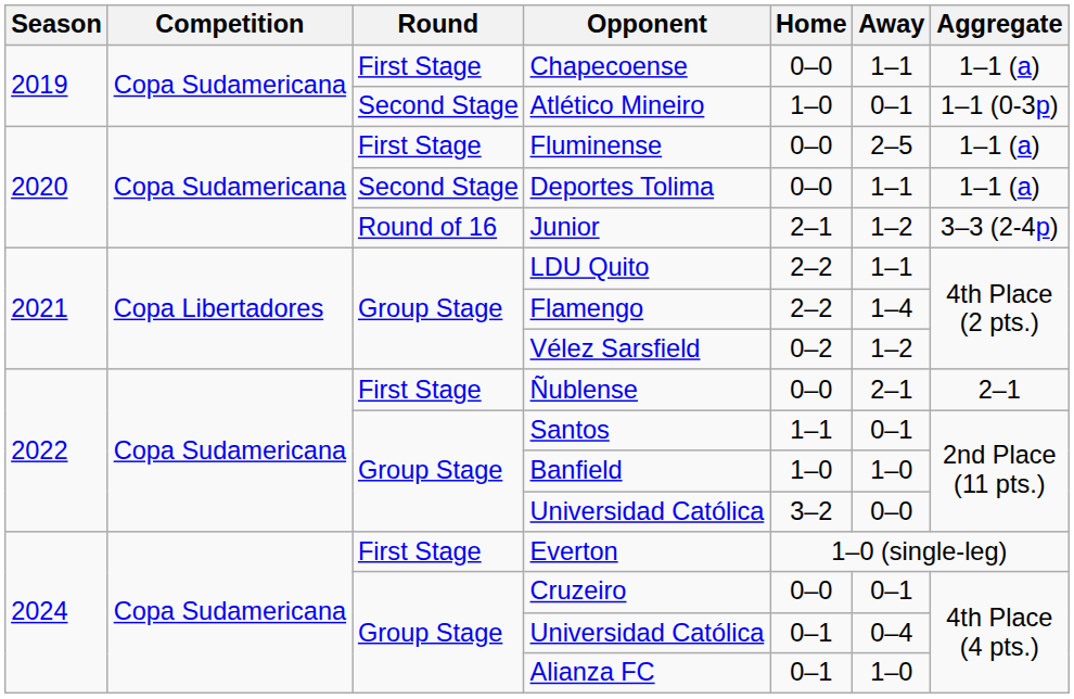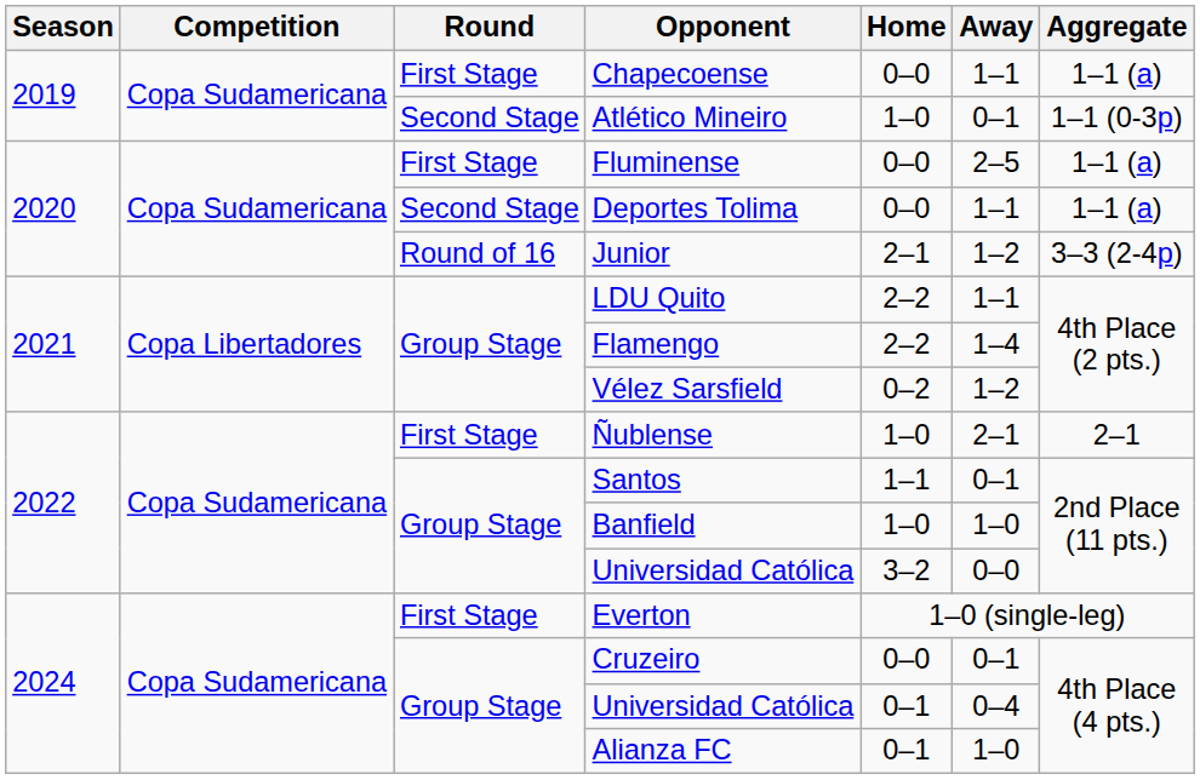 <table class="wikitable" style="text-align:left;">
 <tr>
 <th>Season</th>
 <th>Competition</th>
 <th>Round</th>
 <th>Opponent</th>
 <th>Home</th>
 <th>Away</th>
 <th>Aggregate</th>
 </tr>
 <tr>
 <td rowspan="2"><a href='#'>2019</a></td>
 <td rowspan="2"><a href='#'>Copa Sudamericana</a></td>
 <td><a href='#'>First Stage</a></td>
 <td> <a href='#'>Chapecoense</a></td>
 <td style="text-align:center;">0–0</td>
 <td style="text-align:center;">1–1</td>
 <td style="text-align:center;">1–1 (<a href='#'>a</a>)</td>
 </tr>
 <tr>
 <td><a href='#'>Second Stage</a></td>
 <td> <a href='#'>Atlético Mineiro</a></td>
 <td style="text-align:center;">1–0</td>
 <td style="text-align:center;">0–1</td>
 <td style="text-align:center;">1–1 (0-3<a href='#'>p</a>)</td>
 </tr>
 <tr>
 <td rowspan="3"><a href='#'>2020</a></td>
 <td rowspan="3"><a href='#'>Copa Sudamericana</a></td>
 <td><a href='#'>First Stage</a></td>
 <td> <a href='#'>Fluminense</a></td>
 <td style="text-align:center;">0–0</td>
 <td style="text-align:center;">2–5</td>
 <td style="text-align:center;">1–1 (<a href='#'>a</a>)</td>
 </tr>
 <tr>
 <td><a href='#'>Second Stage</a></td>
 <td> <a href='#'>Deportes Tolima</a></td>
 <td style="text-align:center;">0–0</td>
 <td style="text-align:center;">1–1</td>
 <td style="text-align:center;">1–1 (<a href='#'>a</a>)</td>
 </tr>
 <tr>
 <td><a href='#'>Round of 16</a></td>
 <td> <a href='#'>Junior</a></td>
 <td style="text-align:center;">2–1</td>
 <td style="text-align:center;">1–2</td>
 <td style="text-align:center;">3–3 (2-4<a href='#'>p</a>)</td>
 </tr>
 <tr>
 <td rowspan="3"><a href='#'>2021</a></td>
 <td rowspan="3"><a href='#'>Copa Libertadores</a></td>
 <td rowspan="3"><a href='#'>Group Stage</a></td>
 <td> <a href='#'>LDU Quito</a></td>
 <td style="text-align:center;">2–2</td>
 <td style="text-align:center;">1–1</td>
 <td rowspan="3" style="text-align:center;">4th Place<br>(2 pts.)</td>
 </tr>
 <tr>
 <td> <a href='#'>Flamengo</a></td>
 <td style="text-align:center;">2–2</td>
 <td style="text-align:center;">1–4</td>
 </tr>
 <tr>
 <td> <a href='#'>Vélez Sarsfield</a></td>
 <td style="text-align:center;">0–2</td>
 <td style="text-align:center;">1–2</td>
 </tr>
 <tr>
 <td rowspan="4"><a href='#'>2022</a></td>
 <td rowspan="4"><a href='#'>Copa Sudamericana</a></td>
 <td><a href='#'>First Stage</a></td>
 <td> <a href='#'>Ñublense</a></td>
-<td style="text-align:center;">0–0</td>
+<td style="text-align:center;">1–0</td>
 <td style="text-align:center;">2–1</td>
 <td style="text-align:center;">2–1</td>
 </tr>
 <tr>
 <td rowspan="3"><a href='#'>Group Stage</a></td>
 <td> <a href='#'>Santos</a></td>
 <td style="text-align:center;">1–1</td>
 <td style="text-align:center;">0–1</td>
 <td rowspan="3" style="text-align:center;">2nd Place<br>(11 pts.)</td>
 </tr>
 <tr>
 <td> <a href='#'>Banfield</a></td>
 <td style="text-align:center;">1–0</td>
 <td style="text-align:center;">1–0</td>
 </tr>
 <tr>
 <td> <a href='#'>Universidad Católica</a></td>
 <td style="text-align:center;">3–2</td>
 <td style="text-align:center;">0–0</td>
 </tr>
 <tr>
 <td rowspan="4"><a href='#'>2024</a></td>
 <td rowspan="4"><a href='#'>Copa Sudamericana</a></td>
 <td><a href='#'>First Stage</a></td>
 <td> <a href='#'>Everton</a></td>
 <td colspan="3" style="text-align:center;">1–0 (single-leg)</td>
 </tr>
 <tr>
 <td rowspan="3"><a href='#'>Group Stage</a></td>
 <td> <a href='#'>Cruzeiro</a></td>
 <td style="text-align:center;">0–0</td>
 <td style="text-align:center;">0–1</td>
 <td rowspan="3" style="text-align:center;">4th Place<br>(4 pts.)</td>
 </tr>
 <tr>
 <td> <a href='#'>Universidad Católica</a></td>
 <td style="text-align:center;">0–1</td>
 <td style="text-align:center;">0–4</td>
 </tr>
 <tr>
 <td> <a href='#'>Alianza FC</a></td>
 <td style="text-align:center;">0–1</td>
 <td style="text-align:center;">1–0</td>
 </tr>
 </table>
